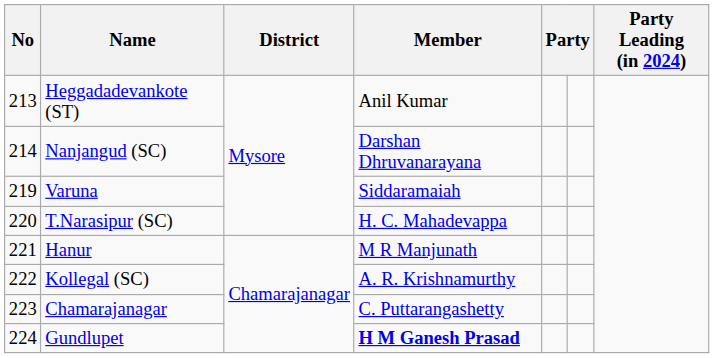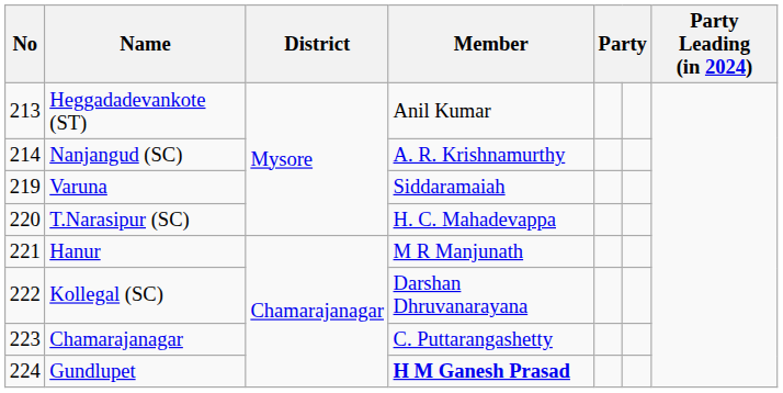 <table class="wikitable">
 <tr>
 <th>No</th>
 <th>Name</th>
 <th>District</th>
 <th>Member</th>
 <th colspan="2">Party</th>
 <th colspan="2">Party Leading<br>(in <a href='#'>2024</a>)</th>
 </tr>
 <tr>
 <td>213</td>
 <td><a href='#'>Heggadadevankote</a> (ST)</td>
 <td rowspan="4"><a href='#'>Mysore</a></td>
 <td>Anil Kumar</td>
 <td></td>
 <td></td>
 </tr>
 <tr>
 <td>214</td>
 <td><a href='#'>Nanjangud</a> (SC)</td>
-<td><a href='#'>Darshan Dhruvanarayana</a></td>
+<td><a href='#'>A. R. Krishnamurthy </a></td>
 <td></td>
 <td></td>
 </tr>
 <tr>
 <td>219</td>
 <td><a href='#'>Varuna</a></td>
 <td><a href='#'>Siddaramaiah</a></td>
 <td></td>
 <td></td>
 </tr>
 <tr>
 <td>220</td>
 <td><a href='#'>T.Narasipur</a> (SC)</td>
 <td><a href='#'>H. C. Mahadevappa</a></td>
 <td></td>
 <td></td>
 </tr>
 <tr>
 <td>221</td>
 <td><a href='#'>Hanur</a></td>
 <td rowspan="4"><a href='#'>Chamarajanagar</a></td>
 <td><a href='#'>M R Manjunath</a></td>
 <td></td>
 <td></td>
 </tr>
 <tr>
 <td>222</td>
 <td><a href='#'>Kollegal</a> (SC)</td>
-<td><a href='#'>A. R. Krishnamurthy </a></td>
+<td><a href='#'>Darshan Dhruvanarayana</a></td>
 <td></td>
 <td></td>
 </tr>
 <tr>
 <td>223</td>
 <td><a href='#'>Chamarajanagar</a></td>
 <td><a href='#'>C. Puttarangashetty</a></td>
 <td></td>
 <td></td>
 </tr>
 <tr>
 <td>224</td>
 <td><a href='#'>Gundlupet</a></td>
 <td><strong><a href='#'>H M Ganesh Prasad</a></strong></td>
 <td></td>
 <td></td>
 </tr>
 </table>
